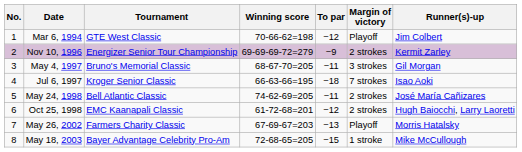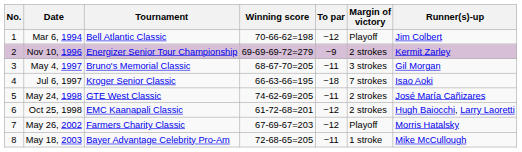 <table class="wikitable" style="font-size:95%;">
 <tr>
 <th>No.</th>
 <th>Date</th>
 <th>Tournament</th>
 <th>Winning score</th>
 <th>To par</th>
 <th>Margin of<br>victory</th>
 <th>Runner(s)-up</th>
 </tr>
 <tr>
 <td align=center>1</td>
 <td align=right>Mar 6, <a href='#'>1994</a></td>
-<td><a href='#'>GTE West Classic</a></td>
+<td><a href='#'>Bell Atlantic Classic</a></td>
 <td align=right>70-66-62=198</td>
 <td align=center>−12</td>
 <td>Playoff</td>
 <td> <a href='#'>Jim Colbert</a></td>
 </tr>
 <tr style="background:thistle;">
 <td align=center>2</td>
 <td align=right>Nov 10, <a href='#'>1996</a></td>
 <td><a href='#'>Energizer Senior Tour Championship</a></td>
 <td align=right>69-69-69-72=279</td>
 <td align=center>−9</td>
 <td>2 strokes</td>
 <td> <a href='#'>Kermit Zarley</a></td>
 </tr>
 <tr>
 <td align=center>3</td>
 <td align=right>May 4, <a href='#'>1997</a></td>
 <td><a href='#'>Bruno's Memorial Classic</a></td>
 <td align=right>68-67-70=205</td>
 <td align=center>−11</td>
 <td>3 strokes</td>
 <td> <a href='#'>Gil Morgan</a></td>
 </tr>
 <tr>
 <td align=center>4</td>
 <td align=right>Jul 6, 1997</td>
 <td><a href='#'>Kroger Senior Classic</a></td>
 <td align=right>66-63-66=195</td>
 <td align=center>−18</td>
 <td>7 strokes</td>
 <td> <a href='#'>Isao Aoki</a></td>
 </tr>
 <tr>
 <td align=center>5</td>
 <td align=right>May 24, <a href='#'>1998</a></td>
-<td><a href='#'>Bell Atlantic Classic</a></td>
+<td><a href='#'>GTE West Classic</a></td>
 <td align=right>74-62-69=205</td>
 <td align=center>−11</td>
 <td>2 strokes</td>
 <td> <a href='#'>José María Cañizares</a></td>
 </tr>
 <tr>
 <td align=center>6</td>
 <td align=right>Oct 25, 1998</td>
 <td><a href='#'>EMC Kaanapali Classic</a></td>
 <td align=right>61-72-68=201</td>
 <td align=center>−12</td>
 <td>2 strokes</td>
 <td> <a href='#'>Hugh Baiocchi</a>,  <a href='#'>Larry Laoretti</a></td>
 </tr>
 <tr>
 <td align=center>7</td>
 <td align=right>May 26, <a href='#'>2002</a></td>
 <td><a href='#'>Farmers Charity Classic</a></td>
 <td align=right>67-69-67=203</td>
-<td align=center>−13</td>
+<td align=center>−12</td>
 <td>Playoff</td>
 <td> <a href='#'>Morris Hatalsky</a></td>
 </tr>
 <tr>
 <td align=center>8</td>
 <td align=right>May 18, <a href='#'>2003</a></td>
 <td><a href='#'>Bayer Advantage Celebrity Pro-Am</a></td>
 <td align=right>72-68-65=205</td>
-<td align=center>−15</td>
+<td align=center>−11</td>
 <td>1 stroke</td>
 <td> <a href='#'>Mike McCullough</a></td>
 </tr>
 </table>
